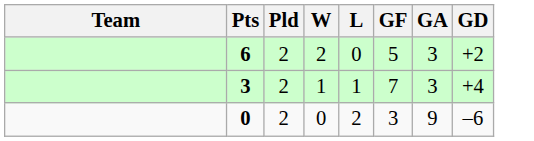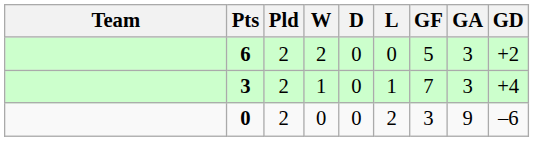 <table class="wikitable" style="text-align: center;">
 <tr>
 <th width=165>Team</th>
 <th width=20>Pts</th>
 <th width=20>Pld</th>
 <th width=20>W</th>
+<th width=20>D</th>
 <th width=20>L</th>
 <th width=20>GF</th>
 <th width=20>GA</th>
 <th width=20>GD</th>
 </tr>
 <tr bgcolor=ccffcc>
 <td style="text-align:left;"></td>
 <td><strong>6</strong></td>
 <td>2</td>
 <td>2</td>
 <td>0</td>
+<td>0</td>
 <td>5</td>
 <td>3</td>
 <td>+2</td>
 </tr>
 <tr bgcolor=ccffcc>
 <td style="text-align:left;"></td>
 <td><strong>3</strong></td>
 <td>2</td>
 <td>1</td>
+<td>0</td>
 <td>1</td>
 <td>7</td>
 <td>3</td>
 <td>+4</td>
 </tr>
 <tr>
 <td style="text-align:left;"></td>
 <td><strong>0</strong></td>
 <td>2</td>
 <td>0</td>
+<td>0</td>
 <td>2</td>
 <td>3</td>
 <td>9</td>
 <td>–6</td>
 </tr>
 </table>
